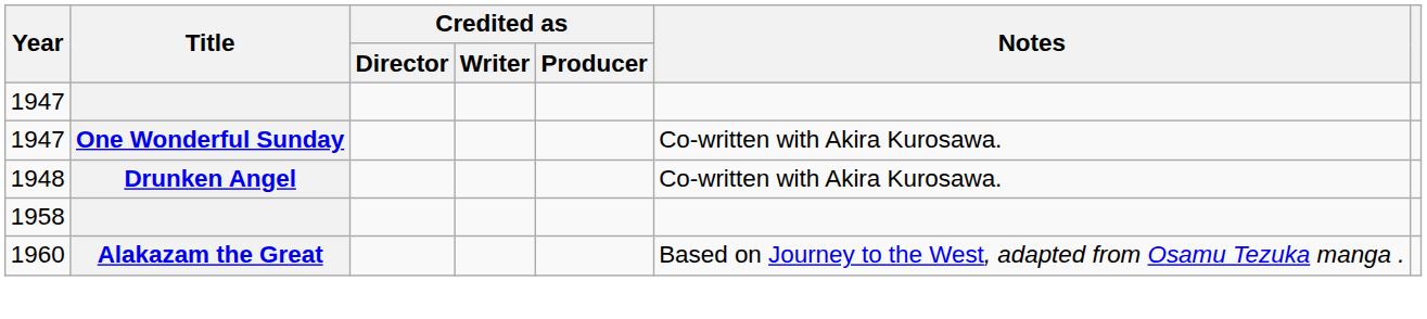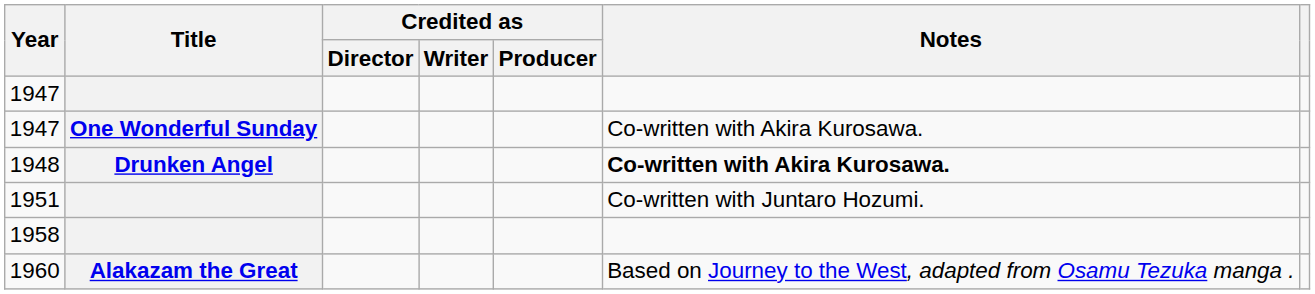 <table class="wikitable sortable plain-row-headers">
 <tr>
 <th rowspan="2" scope="col">Year</th>
 <th rowspan="2" scope="col">Title</th>
 <th colspan="3" scope="col">Credited as</th>
 <th rowspan="2" scope="col" class="unsortable">Notes</th>
 <th rowspan="2" scope="col" class="unsortable"></th>
 </tr>
 <tr>
 <th>Director</th>
 <th>Writer</th>
 <th>Producer</th>
 </tr>
 <tr>
 <td>1947</td>
 <th scope=row><em></th>
 <td></td>
 <td></td>
 <td></td>
 <td></td>
 <td></td>
 </tr>
 <tr>
 <td>1947</td>
 <th scope=row></em><a href='#'>One Wonderful Sunday</a><em></th>
 <td></td>
 <td></td>
 <td></td>
 <td>Co-written with Akira Kurosawa.</td>
 <td style="text-align:center;"></td>
 </tr>
 <tr>
 <td>1948</td>
 <th scope=row></em><a href='#'>Drunken Angel</a><em></th>
 <td></td>
 <td></td>
 <td></td>
-<td>Co-written with Akira Kurosawa.</td>
+<td><strong>Co-written with Akira Kurosawa.</strong></td>
 <td style="text-align:center;"></td>
+</tr>
+<tr>
+<td>1951</td>
+<th scope=row></em><em></th>
+<td></td>
+<td></td>
+<td></td>
+<td>Co-written with Juntaro Hozumi.</td>
+<td></td>
 </tr>
 <tr>
 <td>1958</td>
 <th scope=row></em><em></th>
 <td></td>
 <td></td>
 <td></td>
 <td></td>
 <td></td>
 </tr>
 <tr>
 <td>1960</td>
 <th scope=row></em><a href='#'>Alakazam the Great</a><em></th>
 <td></td>
 <td></td>
 <td></td>
 <td>Based on </em><a href='#'>Journey to the West</a><em>, adapted from <a href='#'>Osamu Tezuka</a> manga .</td>
 <td style="text-align:center;"></td>
 </tr>
 </table>
